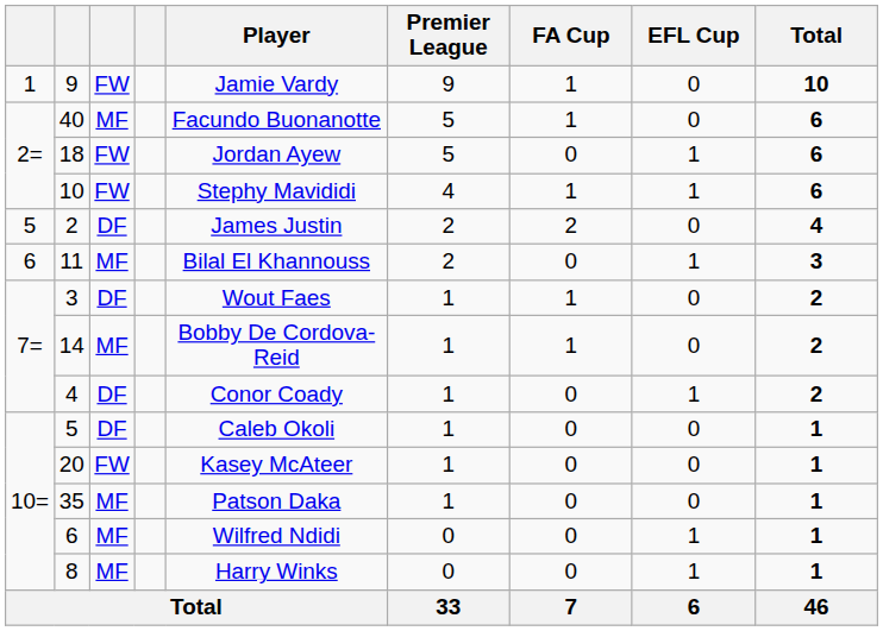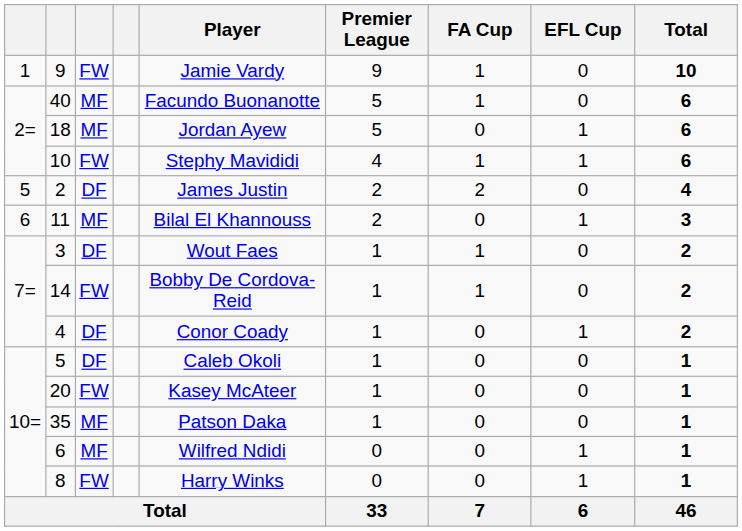 <table class="wikitable sortable" style="text-align:center">
 <tr>
 <th width=15></th>
 <th width=15></th>
 <th width=15></th>
 <th width=15></th>
 <th width=150>Player</th>
 <th width=80>Premier League</th>
 <th width=80>FA Cup</th>
 <th width=80>EFL Cup</th>
 <th width=80>Total</th>
 </tr>
 <tr>
 <td rowspan="1">1</td>
 <td>9</td>
 <td><a href='#'>FW</a></td>
 <td></td>
 <td><a href='#'>Jamie Vardy</a></td>
 <td>9</td>
 <td>1</td>
 <td>0</td>
 <td><strong>10</strong></td>
 </tr>
 <tr>
 <td rowspan="3">2=</td>
 <td>40</td>
 <td><a href='#'>MF</a></td>
 <td></td>
 <td><a href='#'>Facundo Buonanotte</a></td>
 <td>5</td>
 <td>1</td>
 <td>0</td>
 <td><strong>6</strong></td>
 </tr>
 <tr>
 <td>18</td>
-<td><a href='#'>FW</a></td>
+<td><a href='#'>MF</a></td>
 <td></td>
 <td><a href='#'>Jordan Ayew</a></td>
 <td>5</td>
 <td>0</td>
 <td>1</td>
 <td><strong>6</strong></td>
 </tr>
 <tr>
 <td>10</td>
 <td><a href='#'>FW</a></td>
 <td></td>
 <td><a href='#'>Stephy Mavididi</a></td>
 <td>4</td>
 <td>1</td>
 <td>1</td>
 <td><strong>6</strong></td>
 </tr>
 <tr>
 <td rowspan="1">5</td>
 <td>2</td>
 <td><a href='#'>DF</a></td>
 <td></td>
 <td><a href='#'>James Justin</a></td>
 <td>2</td>
 <td>2</td>
 <td>0</td>
 <td><strong>4</strong></td>
 </tr>
 <tr>
 <td rowspan="1">6</td>
 <td>11</td>
 <td><a href='#'>MF</a></td>
 <td></td>
 <td><a href='#'>Bilal El Khannouss</a></td>
 <td>2</td>
 <td>0</td>
 <td>1</td>
 <td><strong>3</strong></td>
 </tr>
 <tr>
 <td rowspan="3">7=</td>
 <td>3</td>
 <td><a href='#'>DF</a></td>
 <td></td>
 <td><a href='#'>Wout Faes</a></td>
 <td>1</td>
 <td>1</td>
 <td>0</td>
 <td><strong>2</strong></td>
 </tr>
 <tr>
 <td>14</td>
-<td><a href='#'>MF</a></td>
+<td><a href='#'>FW</a></td>
 <td></td>
 <td><a href='#'>Bobby De Cordova-Reid</a></td>
 <td>1</td>
 <td>1</td>
 <td>0</td>
 <td><strong>2</strong></td>
 </tr>
 <tr>
 <td>4</td>
 <td><a href='#'>DF</a></td>
 <td></td>
 <td><a href='#'>Conor Coady</a></td>
 <td>1</td>
 <td>0</td>
 <td>1</td>
 <td><strong>2</strong></td>
 </tr>
 <tr>
 <td rowspan="5">10=</td>
 <td>5</td>
 <td><a href='#'>DF</a></td>
 <td></td>
 <td><a href='#'>Caleb Okoli</a></td>
 <td>1</td>
 <td>0</td>
 <td>0</td>
 <td><strong>1</strong></td>
 </tr>
 <tr>
 <td>20</td>
 <td><a href='#'>FW</a></td>
 <td></td>
 <td><a href='#'>Kasey McAteer</a></td>
 <td>1</td>
 <td>0</td>
 <td>0</td>
 <td><strong>1</strong></td>
 </tr>
 <tr>
 <td>35</td>
 <td><a href='#'>MF</a></td>
 <td></td>
 <td><a href='#'>Patson Daka</a></td>
 <td>1</td>
 <td>0</td>
 <td>0</td>
 <td><strong>1</strong></td>
 </tr>
 <tr>
 <td>6</td>
 <td><a href='#'>MF</a></td>
 <td></td>
 <td><a href='#'>Wilfred Ndidi</a></td>
 <td>0</td>
 <td>0</td>
 <td>1</td>
 <td><strong>1</strong></td>
 </tr>
 <tr>
 <td>8</td>
-<td><a href='#'>MF</a></td>
+<td><a href='#'>FW</a></td>
 <td></td>
 <td><a href='#'>Harry Winks</a></td>
 <td>0</td>
 <td>0</td>
 <td>1</td>
 <td><strong>1</strong></td>
 </tr>
 <tr>
 <th colspan="5">Total</th>
 <th>33</th>
 <th>7</th>
 <th>6</th>
 <th>46</th>
 </tr>
 </table>
